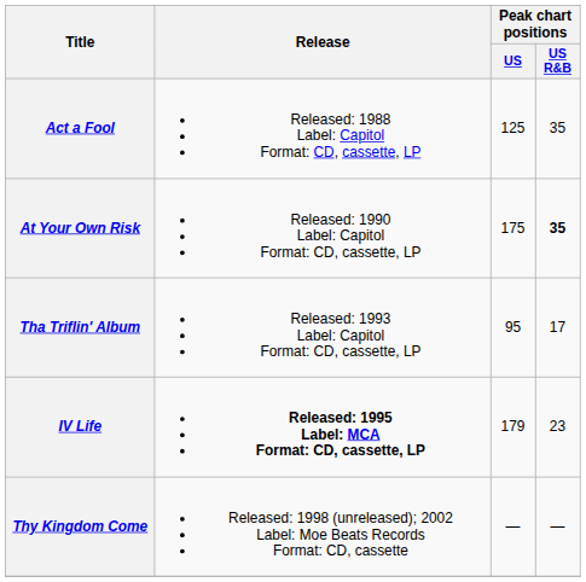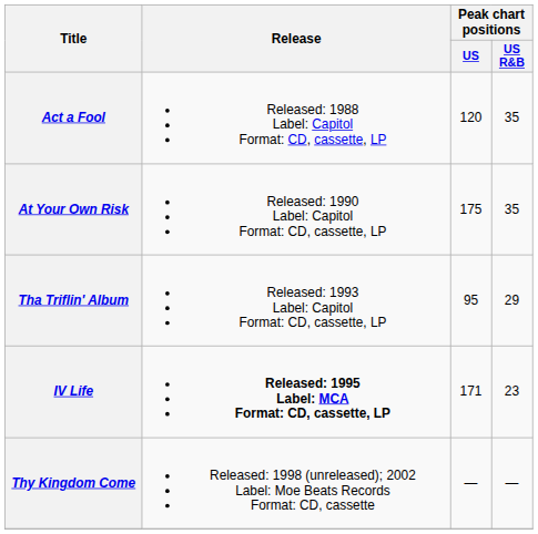 <table class="wikitable plainrowheaders" style="text-align:center;">
 <tr>
 <th scope="col" rowspan="2" style="width:10em;">Title</th>
 <th scope="col" rowspan="2" style="width:23em;">Release</th>
 <th scope="col" colspan="5">Peak chart positions</th>
 </tr>
 <tr>
 <th scope="col" style="width:3em;font-size:90%;"><a href='#'>US</a><br></th>
 <th scope="col" style="width:3em;font-size:90%;"><a href='#'>US<br>R&B</a><br></th>
 </tr>
 <tr>
 <th scope="row"><em><a href='#'>Act a Fool</a></em></th>
 <td><br><ul><li>Released: 1988</li><li>Label: <a href='#'>Capitol</a></li><li>Format: <a href='#'>CD</a>, <a href='#'>cassette</a>, <a href='#'>LP</a></li></ul></td>
-<td>125</td>
+<td>120</td>
 <td>35</td>
 </tr>
 <tr>
 <th scope="row"><em><a href='#'>At Your Own Risk</a></em></th>
 <td><br><ul><li>Released: 1990</li><li>Label: Capitol</li><li>Format: CD, cassette, LP</li></ul></td>
 <td>175</td>
-<td><strong>35</strong></td>
+<td>35</td>
 </tr>
 <tr>
 <th scope="row"><em><a href='#'>Tha Triflin' Album</a></em></th>
 <td><br><ul><li>Released: 1993</li><li>Label: Capitol</li><li>Format: CD, cassette, LP</li></ul></td>
 <td>95</td>
-<td>17</td>
+<td>29</td>
 </tr>
 <tr>
 <th scope="row"><em><a href='#'>IV Life</a></em></th>
 <td><strong><br><ul><li>Released: 1995</li><li>Label: <a href='#'>MCA</a></li><li>Format: CD, cassette, LP</li></ul></strong></td>
-<td>179</td>
+<td>171</td>
 <td>23</td>
 </tr>
 <tr>
 <th scope="row"><em><a href='#'>Thy Kingdom Come</a></em></th>
 <td><br><ul><li>Released: 1998 (unreleased); 2002</li><li>Label: Moe Beats Records</li><li>Format: CD, cassette</li></ul></td>
 <td>—</td>
 <td>—</td>
 </tr>
 <tr>
 </tr>
 </table>
